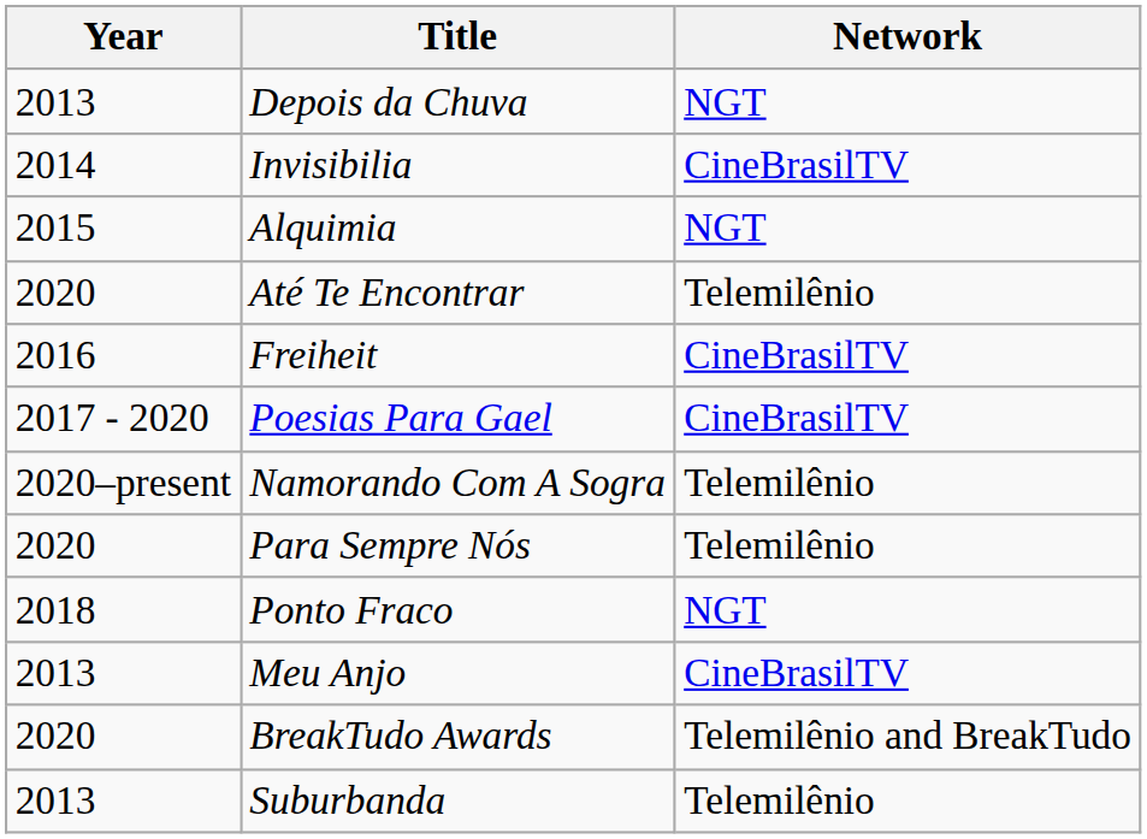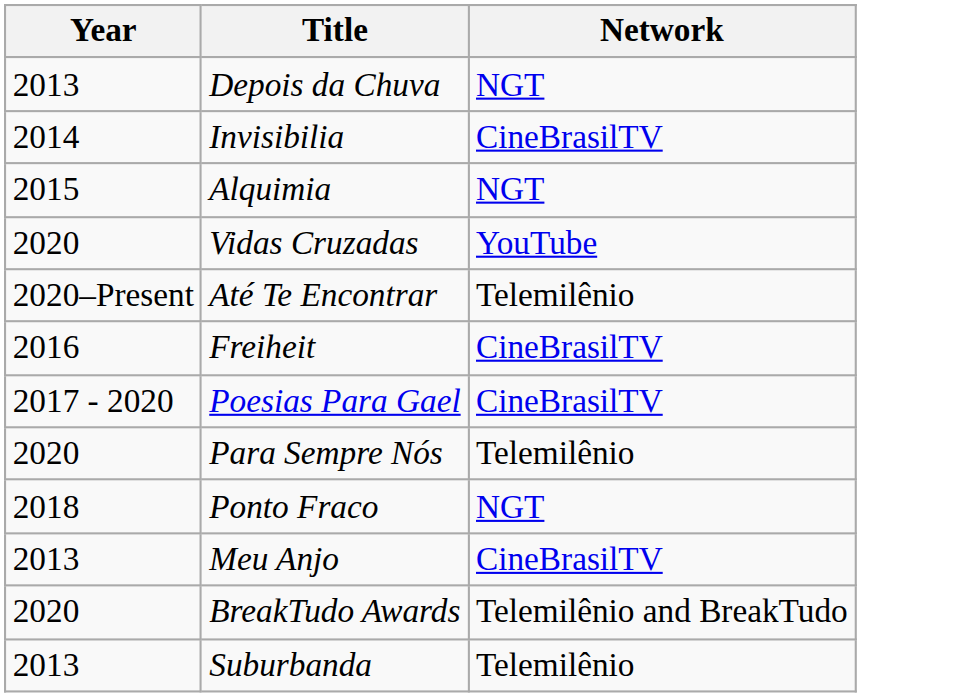 <table class="wikitable">
 <tr>
 <th>Year</th>
 <th>Title</th>
 <th>Network</th>
 </tr>
 <tr>
 <td>2013</td>
 <td><em>Depois da Chuva</em></td>
 <td><a href='#'>NGT</a></td>
 </tr>
 <tr>
 <td>2014</td>
 <td><em>Invisibilia</em></td>
 <td><a href='#'>CineBrasilTV</a></td>
 </tr>
 <tr>
 <td>2015</td>
 <td><em>Alquimia</em></td>
 <td><a href='#'>NGT</a></td>
 </tr>
 <tr>
 <td>2020</td>
+<td><em>Vidas Cruzadas</em></td>
+<td><a href='#'>YouTube</a></td>
+</tr>
+<tr>
+<td>2020–Present</td>
 <td><em>Até Te Encontrar</em></td>
 <td>Telemilênio</td>
 </tr>
 <tr>
 <td>2016</td>
 <td><em>Freiheit</em></td>
 <td><a href='#'>CineBrasilTV</a></td>
 </tr>
 <tr>
 <td>2017 - 2020</td>
 <td><em><a href='#'>Poesias Para Gael</a></em></td>
 <td><a href='#'>CineBrasilTV</a></td>
-</tr>
-<tr>
-<td>2020–present</td>
-<td><em>Namorando Com A Sogra</em></td>
-<td>Telemilênio</td>
 </tr>
 <tr>
 <td>2020</td>
 <td><em>Para Sempre Nós</em></td>
 <td>Telemilênio</td>
 </tr>
 <tr>
 <td>2018</td>
 <td><em>Ponto Fraco</em></td>
 <td><a href='#'>NGT</a></td>
 </tr>
 <tr>
 <td>2013</td>
 <td><em>Meu Anjo</em></td>
 <td><a href='#'>CineBrasilTV</a></td>
 </tr>
 <tr>
 <td>2020</td>
 <td><em>BreakTudo Awards</em></td>
 <td>Telemilênio and BreakTudo</td>
 </tr>
 <tr>
 <td>2013</td>
 <td><em>Suburbanda</em></td>
 <td>Telemilênio</td>
 </tr>
 </table>
